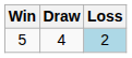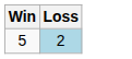 <table class="wikitable">
 <tr>
 <th>Win</th>
-<th>Draw</th>
 <th>Loss</th>
 </tr>
 <tr>
 <td align="center">5</td>
-<td align="center">4</td>
 <td align="center" style="background: lightblue;">2</td>
 </tr>
 </table>
